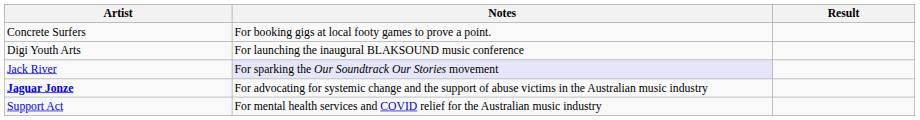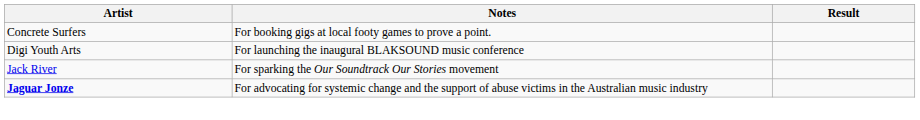 <table class="sortable wikitable">
 <tr bgcolor="#bebebe">
 <th width="8%">Artist</th>
 <th width="19%">Notes</th>
 <th width="5%">Result</th>
 </tr>
 <tr>
 <td>Concrete Surfers</td>
 <td>For booking gigs at local footy games to prove a point.</td>
 <td></td>
 </tr>
 <tr>
 <td>Digi Youth Arts</td>
 <td>For launching the inaugural BLAKSOUND music conference</td>
 <td></td>
 </tr>
 <tr>
 <td><a href='#'>Jack River</a></td>
-<td style="background: lavender;">For sparking the <em>Our Soundtrack Our Stories</em> movement</td>
+<td>For sparking the <em>Our Soundtrack Our Stories</em> movement</td>
 <td></td>
 </tr>
 <tr>
 <td><strong><a href='#'>Jaguar Jonze</a></strong></td>
 <td>For advocating for systemic change and the support of abuse victims in the Australian music industry</td>
 <td></td>
 </tr>
-<tr>
-<td><a href='#'>Support Act</a></td>
-<td>For mental health services and <a href='#'>COVID</a> relief for the Australian music industry</td>
-<td></td>
-</tr>
 </table>
